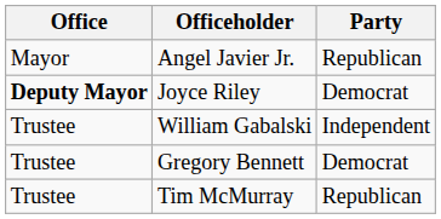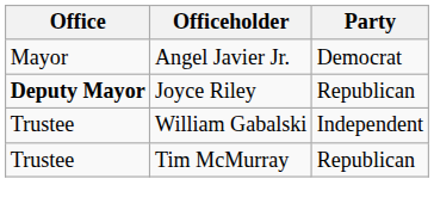 <table class="wikitable sortable">
 <tr>
 <th>Office</th>
 <th>Officeholder</th>
 <th>Party</th>
 </tr>
 <tr>
 <td>Mayor</td>
 <td>Angel Javier Jr.</td>
-<td>Republican</td>
+<td>Democrat</td>
 </tr>
 <tr>
 <td><strong>Deputy Mayor</strong></td>
 <td>Joyce Riley</td>
-<td>Democrat</td>
+<td>Republican</td>
 </tr>
 <tr>
 <td>Trustee</td>
 <td>William Gabalski</td>
 <td>Independent</td>
 </tr>
 <tr>
 <td>Trustee</td>
-<td>Gregory Bennett</td>
-<td>Democrat</td>
-</tr>
-<tr>
-<td>Trustee</td>
 <td>Tim McMurray</td>
 <td>Republican</td>
 </tr>
 </table>
